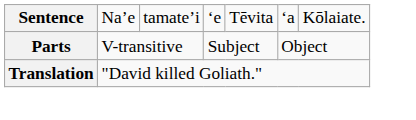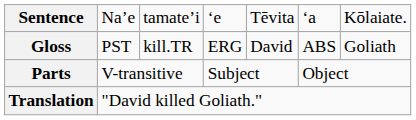 <table class="wikitable">
 <tr>
 <th>Sentence</th>
 <td>Na’e</td>
 <td>tamate’i</td>
 <td>‘e</td>
 <td>Tēvita</td>
 <td>‘a</td>
 <td>Kōlaiate.</td>
+</tr>
+<tr>
+<th>Gloss</th>
+<td>PST</td>
+<td>kill.TR</td>
+<td>ERG</td>
+<td>David</td>
+<td>ABS</td>
+<td>Goliath</td>
 </tr>
 <tr>
 <th>Parts</th>
 <td colspan="2">V-transitive</td>
 <td colspan="2">Subject</td>
 <td colspan="2">Object</td>
 </tr>
 <tr>
 <th>Translation</th>
 <td colspan="6">"David killed Goliath."</td>
 </tr>
 </table>
